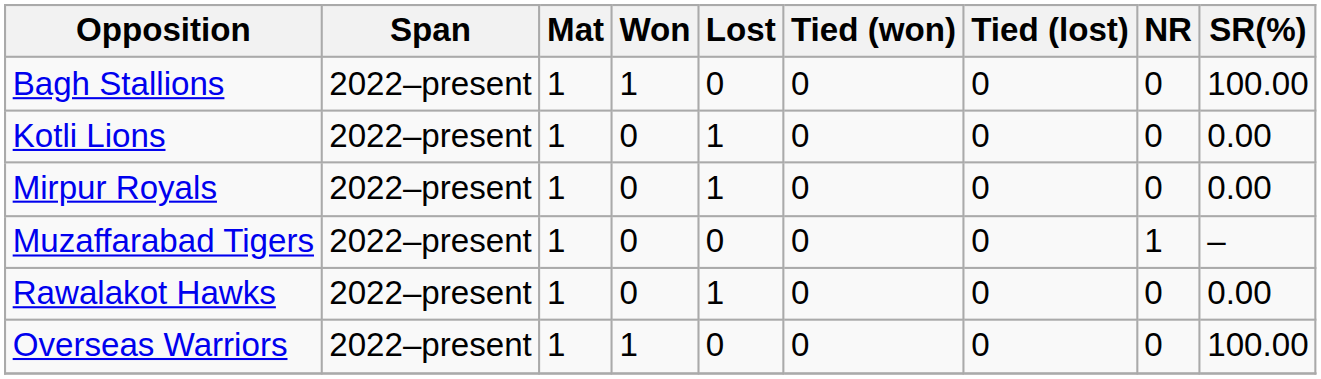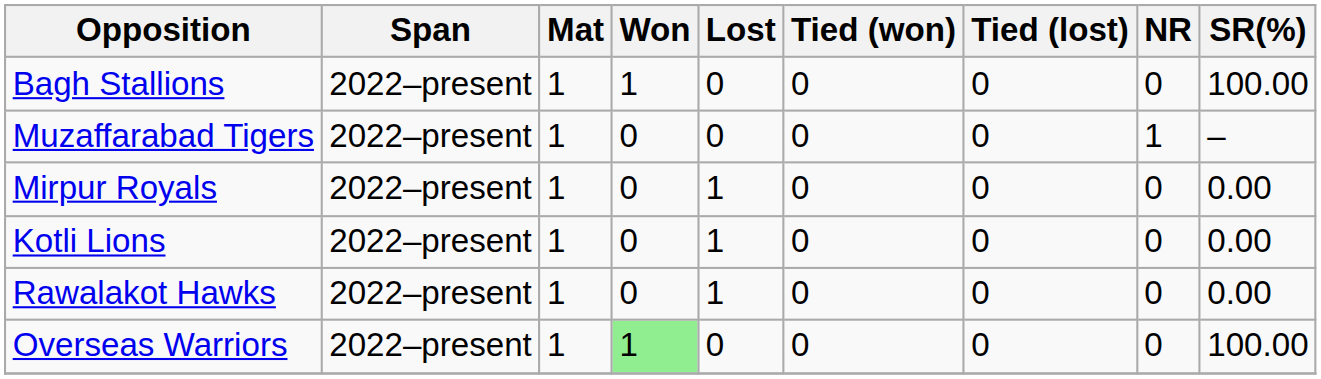 <table class="wikitable sortable">
 <tr>
 <th>Opposition</th>
 <th>Span</th>
 <th>Mat</th>
 <th>Won</th>
 <th>Lost</th>
 <th>Tied (won)</th>
 <th>Tied (lost)</th>
 <th>NR</th>
 <th>SR(%)</th>
 </tr>
 <tr>
 <td><a href='#'>Bagh Stallions</a></td>
 <td>2022–present</td>
 <td>1</td>
 <td>1</td>
 <td>0</td>
 <td>0</td>
 <td>0</td>
 <td>0</td>
 <td>100.00</td>
 </tr>
 <tr>
-<td><a href='#'>Kotli Lions</a></td>
+<td><a href='#'>Muzaffarabad Tigers</a></td>
 <td>2022–present</td>
-<td>1</td>
-<td>0</td>
 <td>1</td>
 <td>0</td>
 <td>0</td>
 <td>0</td>
-<td>0.00</td>
+<td>0</td>
+<td>1</td>
+<td>–</td>
 </tr>
 <tr>
 <td><a href='#'>Mirpur Royals</a></td>
 <td>2022–present</td>
 <td>1</td>
 <td>0</td>
 <td>1</td>
 <td>0</td>
 <td>0</td>
 <td>0</td>
 <td>0.00</td>
 </tr>
 <tr>
-<td><a href='#'>Muzaffarabad Tigers</a></td>
+<td><a href='#'>Kotli Lions</a></td>
 <td>2022–present</td>
+<td>1</td>
+<td>0</td>
 <td>1</td>
 <td>0</td>
 <td>0</td>
 <td>0</td>
-<td>0</td>
-<td>1</td>
-<td>–</td>
+<td>0.00</td>
 </tr>
 <tr>
 <td><a href='#'>Rawalakot Hawks</a></td>
 <td>2022–present</td>
 <td>1</td>
 <td>0</td>
 <td>1</td>
 <td>0</td>
 <td>0</td>
 <td>0</td>
 <td>0.00</td>
 </tr>
 <tr>
 <td><a href='#'>Overseas Warriors</a></td>
 <td>2022–present</td>
 <td>1</td>
-<td>1</td>
+<td style="background: lightgreen;">1</td>
 <td>0</td>
 <td>0</td>
 <td>0</td>
 <td>0</td>
 <td>100.00</td>
 </tr>
 <tr>
 </tr>
 </table>
